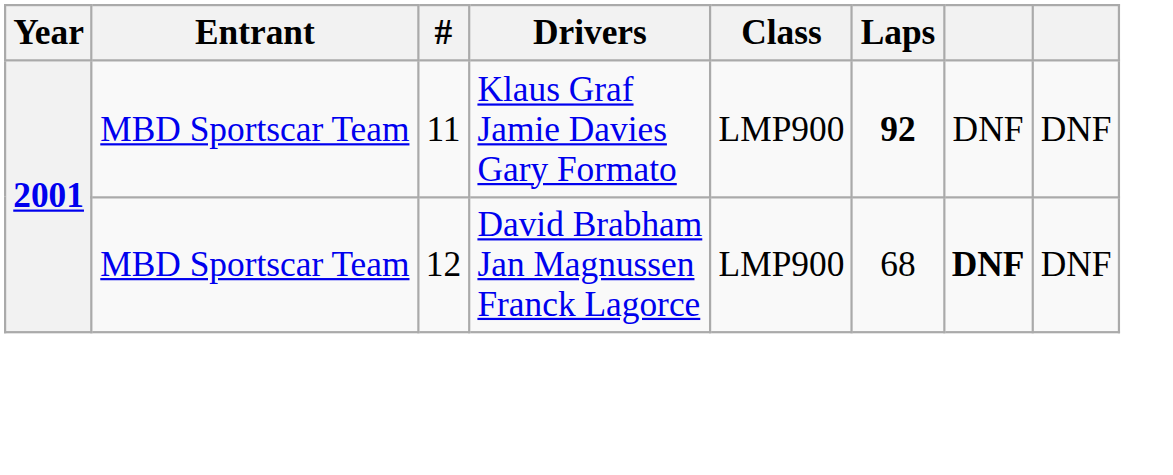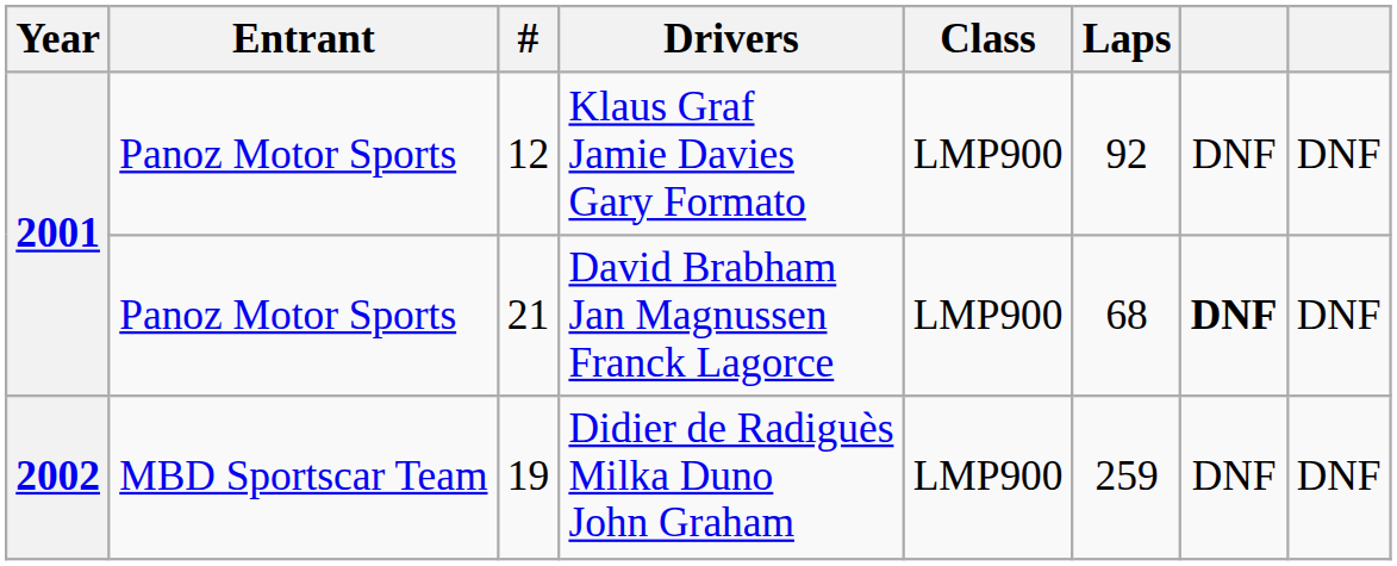 <table class="wikitable">
 <tr>
 <th>Year</th>
 <th>Entrant</th>
 <th>#</th>
 <th>Drivers</th>
 <th>Class</th>
 <th>Laps</th>
 <th></th>
 <th></th>
 </tr>
 <tr>
 <th rowspan="2"><a href='#'>2001</a></th>
-<td><a href='#'> MBD Sportscar Team</a></td>
-<td align="center">11</td>
+<td> <a href='#'>Panoz Motor Sports</a></td>
+<td align="center">12</td>
 <td> <a href='#'>Klaus Graf</a><br> <a href='#'>Jamie Davies</a><br> <a href='#'>Gary Formato</a></td>
 <td align="center">LMP900</td>
-<td align="center"><strong>92</strong></td>
+<td align="center">92</td>
 <td align="center">DNF</td>
 <td align="center">DNF</td>
 </tr>
 <tr>
-<td><a href='#'> MBD Sportscar Team</a></td>
-<td align="center">12</td>
+<td> <a href='#'>Panoz Motor Sports</a></td>
+<td align="center">21</td>
 <td> <a href='#'>David Brabham</a><br> <a href='#'>Jan Magnussen</a><br> <a href='#'>Franck Lagorce</a></td>
 <td align="center">LMP900</td>
 <td align="center">68</td>
 <td align="center"><strong>DNF</strong></td>
 <td align="center">DNF</td>
 </tr>
+<tr>
+<th><a href='#'>2002</a></th>
+<td><a href='#'> MBD Sportscar Team</a></td>
+<td align="center">19</td>
+<td> <a href='#'>Didier de Radiguès</a><br> <a href='#'>Milka Duno</a><br> <a href='#'>John Graham</a></td>
+<td align="center">LMP900</td>
+<td align="center">259</td>
+<td align="center">DNF</td>
+<td align="center">DNF</td>
+</tr>
 </table>
